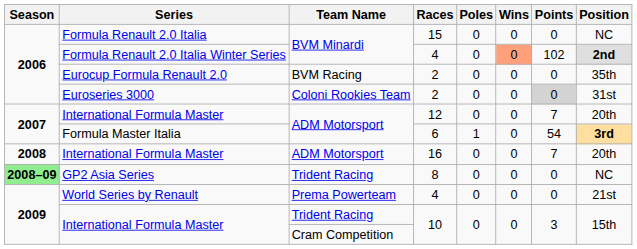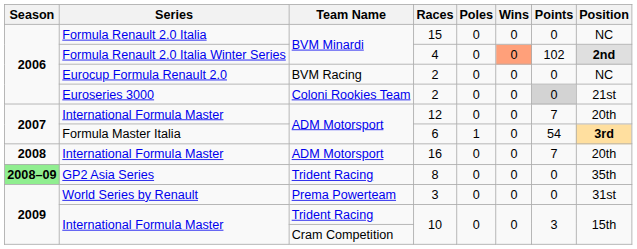 <table class="wikitable" style="font-size: 95%;">
 <tr>
 <th>Season</th>
 <th>Series</th>
 <th>Team Name</th>
 <th>Races</th>
 <th>Poles</th>
 <th>Wins</th>
 <th>Points</th>
 <th>Position</th>
 </tr>
 <tr>
 <td align="center" rowspan=4><strong>2006</strong></td>
 <td><a href='#'>Formula Renault 2.0 Italia</a></td>
 <td rowspan=2><a href='#'>BVM Minardi</a></td>
 <td align="center">15</td>
 <td align="center">0</td>
 <td align="center">0</td>
 <td align="center">0</td>
 <td align="center">NC</td>
 </tr>
 <tr>
 <td><a href='#'>Formula Renault 2.0 Italia Winter Series</a></td>
 <td align="center">4</td>
 <td align="center">0</td>
 <td align="center" style="background: lightsalmon;">0</td>
 <td align="center">102</td>
 <td align="center" style="background:#DFDFDF;"><strong>2nd</strong></td>
 </tr>
 <tr>
 <td><a href='#'>Eurocup Formula Renault 2.0</a></td>
 <td>BVM Racing</td>
 <td align="center">2</td>
 <td align="center">0</td>
 <td align="center">0</td>
 <td align="center">0</td>
-<td align="center">35th</td>
+<td align="center">NC</td>
 </tr>
 <tr>
 <td><a href='#'>Euroseries 3000</a></td>
 <td><a href='#'>Coloni Rookies Team</a></td>
 <td align="center">2</td>
 <td align="center">0</td>
 <td align="center">0</td>
 <td align="center" style="background: lightgrey;">0</td>
-<td align="center">31st</td>
+<td align="center">21st</td>
 </tr>
 <tr>
 <td align="center" rowspan=2><strong>2007</strong></td>
 <td><a href='#'>International Formula Master</a></td>
 <td rowspan=2><a href='#'>ADM Motorsport</a></td>
 <td align="center">12</td>
 <td align="center">0</td>
 <td align="center">0</td>
 <td align="center">7</td>
 <td align="center">20th</td>
 </tr>
 <tr>
 <td>Formula Master Italia</td>
 <td align="center">6</td>
 <td align="center">1</td>
 <td align="center">0</td>
 <td align="center">54</td>
 <td align="center" style="background:#FFDF9F;"><strong>3rd</strong></td>
 </tr>
 <tr>
 <td align="center"><strong>2008</strong></td>
 <td><a href='#'>International Formula Master</a></td>
 <td><a href='#'>ADM Motorsport</a></td>
 <td align="center">16</td>
 <td align="center">0</td>
 <td align="center">0</td>
 <td align="center">7</td>
 <td align="center">20th</td>
 </tr>
 <tr>
 <td align="center" style="background: lightgreen;"><strong>2008–09</strong></td>
 <td><a href='#'>GP2 Asia Series</a></td>
 <td><a href='#'>Trident Racing</a></td>
 <td align="center">8</td>
 <td align="center">0</td>
 <td align="center">0</td>
 <td align="center">0</td>
-<td align="center">NC</td>
+<td align="center">35th</td>
 </tr>
 <tr>
 <td align="center" rowspan=3><strong>2009</strong></td>
 <td><a href='#'>World Series by Renault</a></td>
 <td><a href='#'>Prema Powerteam</a></td>
-<td align="center">4</td>
+<td align="center">3</td>
 <td align="center">0</td>
 <td align="center">0</td>
 <td align="center">0</td>
-<td align="center">21st</td>
+<td align="center">31st</td>
 </tr>
 <tr>
 <td rowspan=2><a href='#'>International Formula Master</a></td>
 <td><a href='#'>Trident Racing</a></td>
 <td align="center" rowspan=2>10</td>
 <td align="center" rowspan=2>0</td>
 <td align="center" rowspan=2>0</td>
 <td align="center" rowspan=2>3</td>
 <td align="center" rowspan=2>15th</td>
 </tr>
 <tr>
 <td>Cram Competition</td>
 </tr>
 </table>
